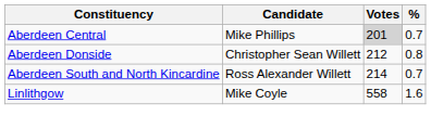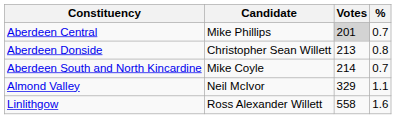 <table class="wikitable sortable">
 <tr>
 <th>Constituency</th>
 <th>Candidate</th>
 <th>Votes</th>
 <th>%</th>
 </tr>
 <tr>
 <td><a href='#'>Aberdeen Central</a></td>
 <td>Mike Phillips</td>
 <td style="background: lightgrey;">201</td>
 <td>0.7</td>
 </tr>
 <tr>
 <td><a href='#'>Aberdeen Donside</a></td>
 <td>Christopher Sean Willett</td>
-<td>212</td>
+<td>213</td>
 <td>0.8</td>
 </tr>
 <tr>
 <td><a href='#'>Aberdeen South and North Kincardine</a></td>
-<td>Ross Alexander Willett</td>
+<td>Mike Coyle</td>
 <td>214</td>
 <td>0.7</td>
 </tr>
 <tr>
+<td><a href='#'>Almond Valley</a></td>
+<td>Neil McIvor</td>
+<td>329</td>
+<td>1.1</td>
+</tr>
+<tr>
 <td><a href='#'>Linlithgow</a></td>
-<td>Mike Coyle</td>
+<td>Ross Alexander Willett</td>
 <td>558</td>
 <td>1.6</td>
 </tr>
 </table>
